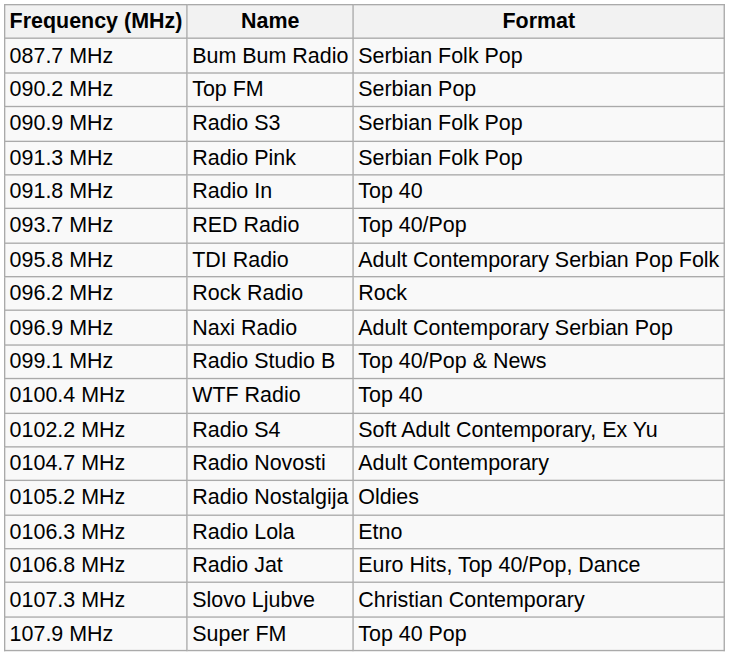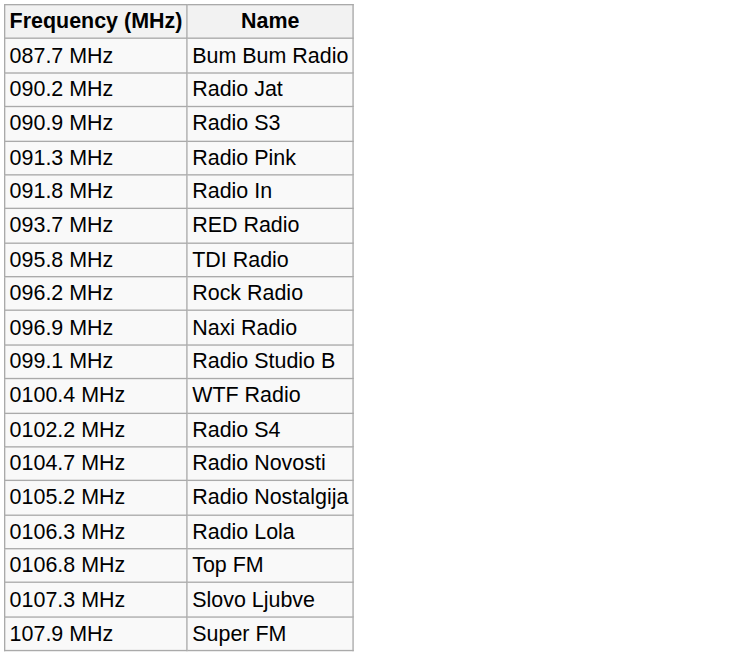 <table class="wikitable sortable">
 <tr>
 <th>Frequency (MHz)</th>
 <th>Name</th>
-<th>Format</th>
 </tr>
 <tr>
 <td><span>0</span>87.7 MHz</td>
 <td>Bum Bum Radio</td>
-<td>Serbian Folk Pop</td>
 </tr>
 <tr>
 <td><span>0</span>90.2 MHz</td>
-<td>Top FM</td>
-<td>Serbian Pop</td>
+<td>Radio Jat</td>
 </tr>
 <tr>
 <td><span>0</span>90.9 MHz</td>
 <td>Radio S3</td>
-<td>Serbian Folk Pop</td>
 </tr>
 <tr>
 <td><span>0</span>91.3 MHz</td>
 <td>Radio Pink</td>
-<td>Serbian Folk Pop</td>
 </tr>
 <tr>
 <td><span>0</span>91.8 MHz</td>
 <td>Radio In</td>
-<td>Top 40</td>
 </tr>
 <tr>
 <td><span>0</span>93.7 MHz</td>
 <td>RED Radio</td>
-<td>Top 40/Pop</td>
 </tr>
 <tr>
 <td><span>0</span>95.8 MHz</td>
 <td>TDI Radio</td>
-<td>Adult Contemporary Serbian Pop Folk</td>
 </tr>
 <tr>
 <td><span>0</span>96.2 MHz</td>
 <td>Rock Radio</td>
-<td>Rock</td>
 </tr>
 <tr>
 <td><span>0</span>96.9 MHz</td>
 <td>Naxi Radio</td>
-<td>Adult Contemporary Serbian Pop</td>
 </tr>
 <tr>
 <td><span>0</span>99.1 MHz</td>
 <td>Radio Studio B</td>
-<td>Top 40/Pop & News</td>
 </tr>
 <tr>
 <td><span>0</span>100.4 MHz</td>
 <td>WTF Radio</td>
-<td>Top 40</td>
 </tr>
 <tr>
 <td><span>0</span>102.2 MHz</td>
 <td>Radio S4</td>
-<td>Soft Adult Contemporary, Ex Yu</td>
 </tr>
 <tr>
 <td><span>0</span>104.7 MHz</td>
 <td>Radio Novosti</td>
-<td>Adult Contemporary</td>
 </tr>
 <tr>
 <td><span>0</span>105.2 MHz</td>
 <td>Radio Nostalgija</td>
-<td>Oldies</td>
 </tr>
 <tr>
 <td><span>0</span>106.3 MHz</td>
 <td>Radio Lola</td>
-<td>Etno</td>
 </tr>
 <tr>
 <td><span>0</span>106.8 MHz</td>
-<td>Radio Jat</td>
-<td>Euro Hits, Top 40/Pop, Dance</td>
+<td>Top FM</td>
 </tr>
 <tr>
 <td><span>0</span>107.3 MHz</td>
 <td>Slovo Ljubve</td>
-<td>Christian Contemporary</td>
 </tr>
 <tr>
 <td>107.9 MHz</td>
 <td>Super FM</td>
-<td>Top 40 Pop</td>
 </tr>
 </table>
